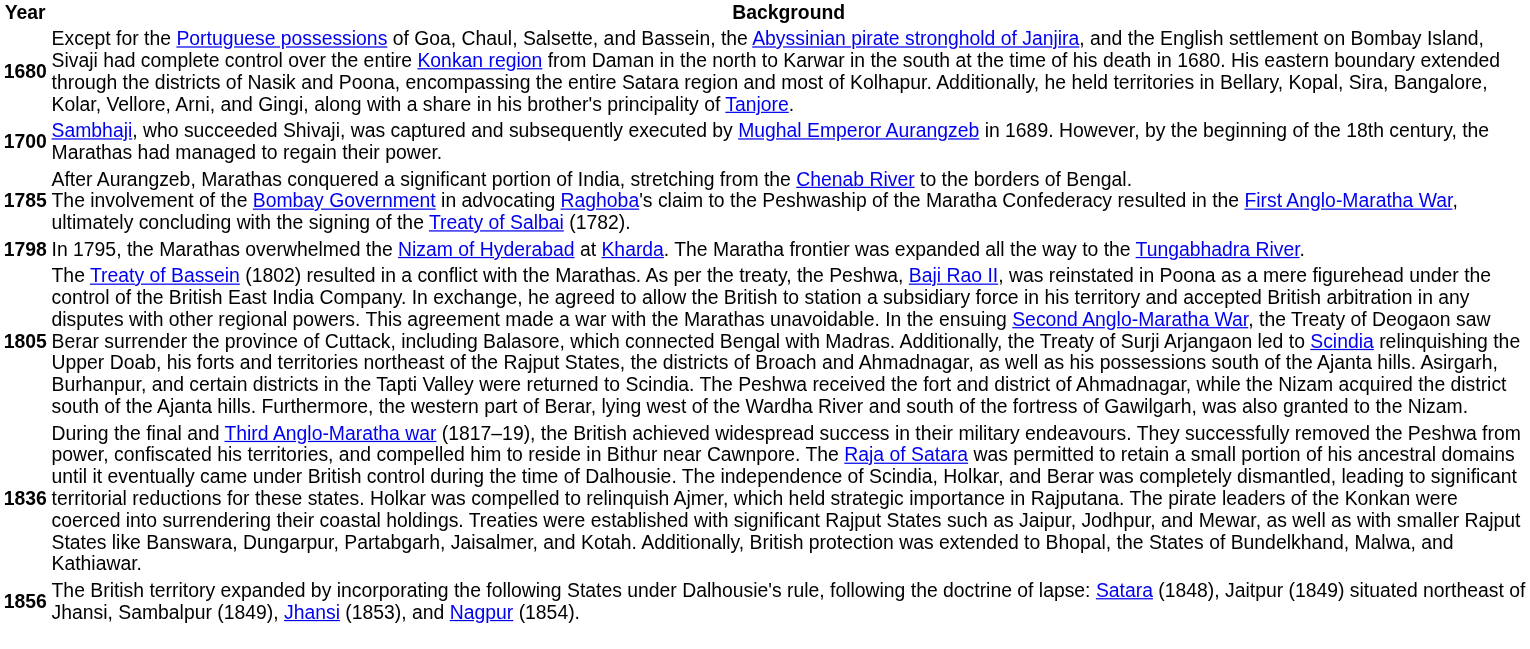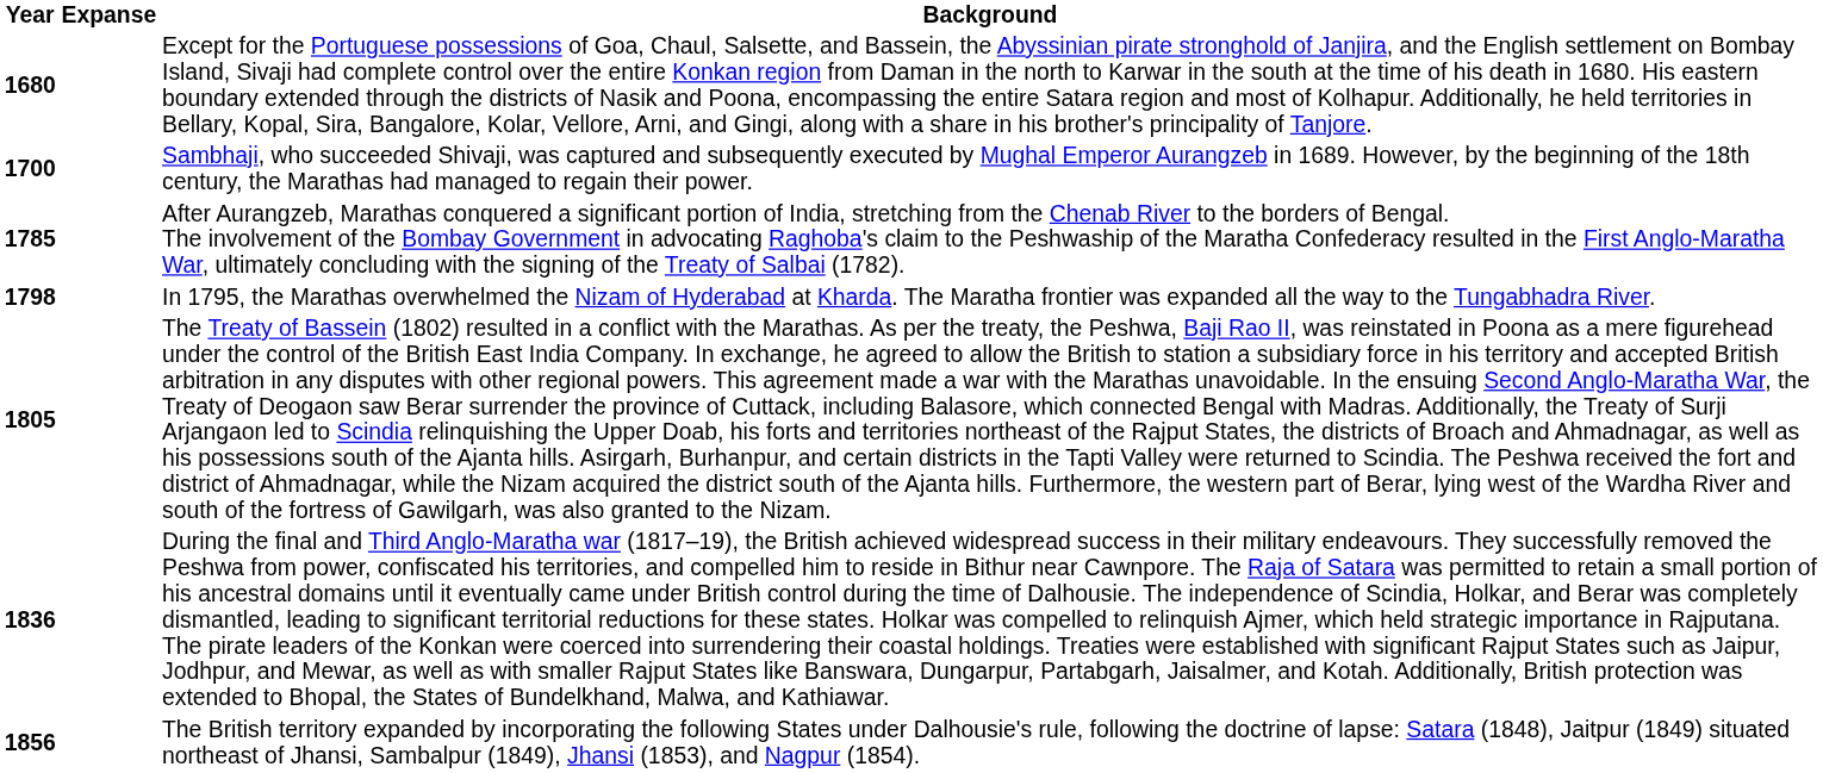 <table>
 <tr>
 <th>Year</th>
+<th>Expanse</th>
 <th>Background</th>
 </tr>
 <tr>
 <th>1680</th>
+<td></td>
 <td>Except for the <a href='#'>Portuguese possessions</a> of Goa, Chaul, Salsette, and Bassein, the <a href='#'>Abyssinian pirate stronghold of Janjira</a>, and the English settlement on Bombay Island, Sivaji had complete control over the entire <a href='#'>Konkan region</a> from Daman in the north to Karwar in the south at the time of his death in 1680. His eastern boundary extended through the districts of Nasik and Poona, encompassing the entire Satara region and most of Kolhapur. Additionally, he held territories in Bellary, Kopal, Sira, Bangalore, Kolar, Vellore, Arni, and Gingi, along with a share in his brother's principality of <a href='#'>Tanjore</a>.</td>
 </tr>
 <tr>
 <th>1700</th>
+<td></td>
 <td><a href='#'>Sambhaji</a>, who succeeded Shivaji, was captured and subsequently executed by <a href='#'>Mughal Emperor Aurangzeb</a> in 1689. However, by the beginning of the 18th century, the Marathas had managed to regain their power.</td>
 </tr>
 <tr>
 <th>1785</th>
+<td></td>
 <td>After Aurangzeb, Marathas conquered a significant portion of India, stretching from the <a href='#'>Chenab River</a> to the borders of Bengal.<br>The involvement of the <a href='#'>Bombay Government</a> in advocating <a href='#'>Raghoba</a>'s claim to the Peshwaship of the Maratha Confederacy resulted in the <a href='#'>First Anglo-Maratha War</a>, ultimately concluding with the signing of the <a href='#'>Treaty of Salbai</a> (1782).</td>
 </tr>
 <tr>
 <th>1798</th>
+<td></td>
 <td>In 1795, the Marathas overwhelmed the <a href='#'>Nizam of Hyderabad</a> at <a href='#'>Kharda</a>. The Maratha frontier was expanded all the way to the <a href='#'>Tungabhadra River</a>.</td>
 </tr>
 <tr>
 <th>1805</th>
+<td></td>
 <td>The <a href='#'>Treaty of Bassein</a> (1802) resulted in a conflict with the Marathas. As per the treaty, the Peshwa, <a href='#'>Baji Rao II</a>, was reinstated in Poona as a mere figurehead under the control of the British East India Company. In exchange, he agreed to allow the British to station a subsidiary force in his territory and accepted British arbitration in any disputes with other regional powers. This agreement made a war with the Marathas unavoidable. In the ensuing <a href='#'>Second Anglo-Maratha War</a>, the Treaty of Deogaon saw Berar surrender the province of Cuttack, including Balasore, which connected Bengal with Madras. Additionally, the Treaty of Surji Arjangaon led to <a href='#'>Scindia</a> relinquishing the Upper Doab, his forts and territories northeast of the Rajput States, the districts of Broach and Ahmadnagar, as well as his possessions south of the Ajanta hills. Asirgarh, Burhanpur, and certain districts in the Tapti Valley were returned to Scindia. The Peshwa received the fort and district of Ahmadnagar, while the Nizam acquired the district south of the Ajanta hills. Furthermore, the western part of Berar, lying west of the Wardha River and south of the fortress of Gawilgarh, was also granted to the Nizam.</td>
 </tr>
 <tr>
 <th>1836</th>
+<td></td>
 <td>During the final and <a href='#'>Third Anglo-Maratha war</a> (1817–19), the British achieved widespread success in their military endeavours. They successfully removed the Peshwa from power, confiscated his territories, and compelled him to reside in Bithur near Cawnpore. The <a href='#'>Raja of Satara</a> was permitted to retain a small portion of his ancestral domains until it eventually came under British control during the time of Dalhousie. The independence of Scindia, Holkar, and Berar was completely dismantled, leading to significant territorial reductions for these states. Holkar was compelled to relinquish Ajmer, which held strategic importance in Rajputana. The pirate leaders of the Konkan were coerced into surrendering their coastal holdings. Treaties were established with significant Rajput States such as Jaipur, Jodhpur, and Mewar, as well as with smaller Rajput States like Banswara, Dungarpur, Partabgarh, Jaisalmer, and Kotah. Additionally, British protection was extended to Bhopal, the States of Bundelkhand, Malwa, and Kathiawar.</td>
 </tr>
 <tr>
 <th>1856</th>
+<td></td>
 <td>The British territory expanded by incorporating the following States under Dalhousie's rule, following the doctrine of lapse: <a href='#'>Satara</a> (1848), Jaitpur (1849) situated northeast of Jhansi, Sambalpur (1849), <a href='#'>Jhansi</a> (1853), and <a href='#'>Nagpur</a> (1854).</td>
 </tr>
 </table>
